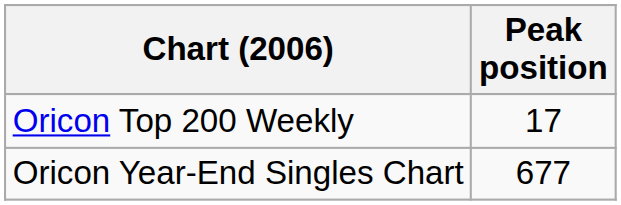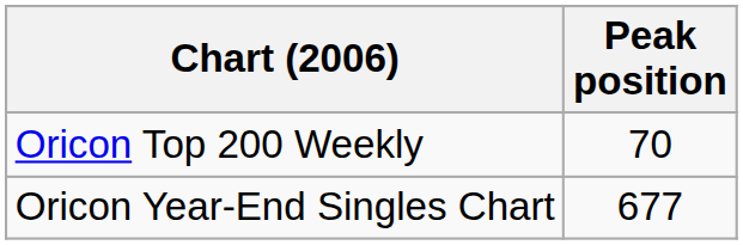 <table class="wikitable">
 <tr>
 <th>Chart (2006)</th>
 <th>Peak<br>position</th>
 </tr>
 <tr>
 <td><a href='#'>Oricon</a> Top 200 Weekly</td>
-<td align="center">17</td>
+<td align="center">70</td>
 </tr>
 <tr>
 <td>Oricon Year-End Singles Chart</td>
 <td align="center">677</td>
 </tr>
 </table>
